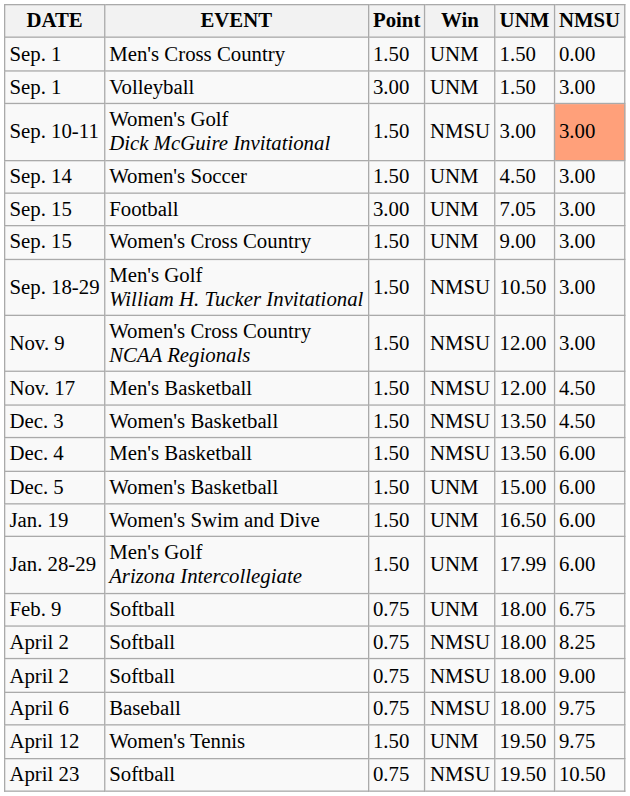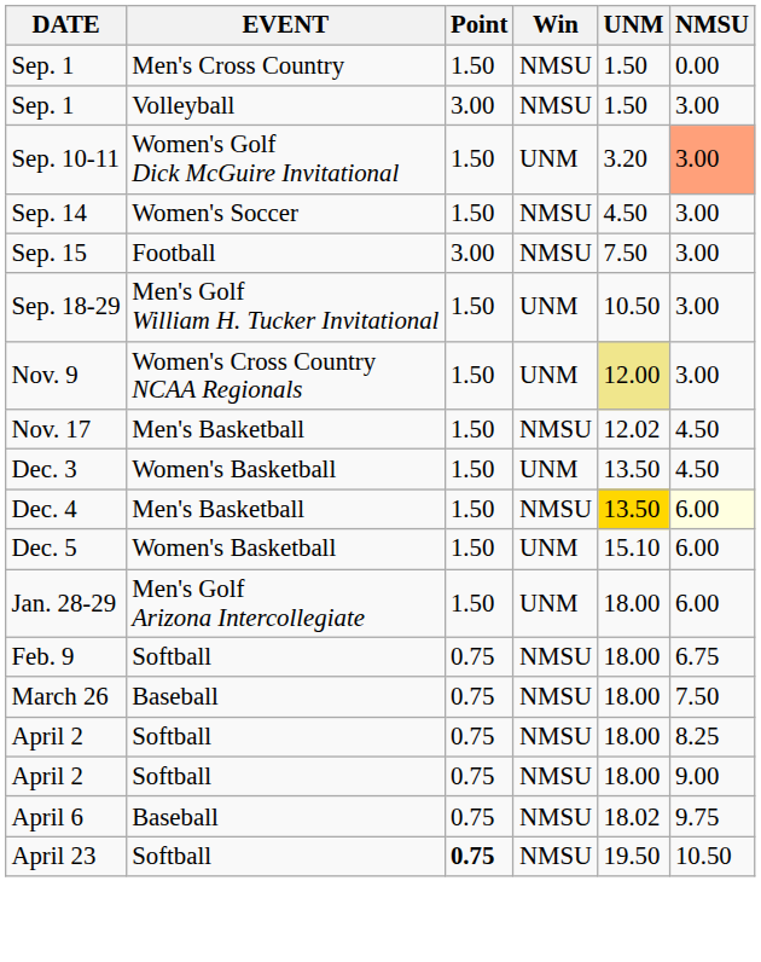 <table class="wikitable">
 <tr>
 <th>DATE</th>
 <th>EVENT</th>
 <th>Point</th>
 <th>Win</th>
 <th>UNM</th>
 <th>NMSU</th>
 </tr>
 <tr>
 <td>Sep. 1</td>
 <td>Men's Cross Country</td>
 <td>1.50</td>
-<td>UNM</td>
+<td>NMSU</td>
 <td>1.50</td>
 <td>0.00</td>
 </tr>
 <tr>
 <td>Sep. 1</td>
 <td>Volleyball</td>
 <td>3.00</td>
-<td>UNM</td>
+<td>NMSU</td>
 <td>1.50</td>
 <td>3.00</td>
 </tr>
 <tr>
 <td>Sep. 10-11</td>
 <td>Women's Golf<br><em>Dick McGuire Invitational</em></td>
 <td>1.50</td>
-<td>NMSU</td>
-<td>3.00</td>
+<td>UNM</td>
+<td>3.20</td>
 <td style="background: lightsalmon;">3.00</td>
 </tr>
 <tr>
 <td>Sep. 14</td>
 <td>Women's Soccer</td>
 <td>1.50</td>
-<td>UNM</td>
+<td>NMSU</td>
 <td>4.50</td>
 <td>3.00</td>
 </tr>
 <tr>
 <td>Sep. 15</td>
 <td>Football</td>
 <td>3.00</td>
-<td>UNM</td>
-<td>7.05</td>
-<td>3.00</td>
-</tr>
-<tr>
-<td>Sep. 15</td>
-<td>Women's Cross Country</td>
-<td>1.50</td>
-<td>UNM</td>
-<td>9.00</td>
+<td>NMSU</td>
+<td>7.50</td>
 <td>3.00</td>
 </tr>
 <tr>
 <td>Sep. 18-29</td>
 <td>Men's Golf<br><em>William H. Tucker Invitational</em></td>
 <td>1.50</td>
-<td>NMSU</td>
+<td>UNM</td>
 <td>10.50</td>
 <td>3.00</td>
 </tr>
 <tr>
 <td>Nov. 9</td>
 <td>Women's Cross Country<br><em>NCAA Regionals</em></td>
 <td>1.50</td>
-<td>NMSU</td>
-<td>12.00</td>
+<td>UNM</td>
+<td style="background: khaki;">12.00</td>
 <td>3.00</td>
 </tr>
 <tr>
 <td>Nov. 17</td>
 <td>Men's Basketball</td>
 <td>1.50</td>
 <td>NMSU</td>
-<td>12.00</td>
+<td>12.02</td>
 <td>4.50</td>
 </tr>
 <tr>
 <td>Dec. 3</td>
 <td>Women's Basketball</td>
 <td>1.50</td>
-<td>NMSU</td>
+<td>UNM</td>
 <td>13.50</td>
 <td>4.50</td>
 </tr>
 <tr>
 <td>Dec. 4</td>
 <td>Men's Basketball</td>
 <td>1.50</td>
 <td>NMSU</td>
-<td>13.50</td>
-<td>6.00</td>
+<td style="background: gold;">13.50</td>
+<td style="background: lightyellow;">6.00</td>
 </tr>
 <tr>
 <td>Dec. 5</td>
 <td>Women's Basketball</td>
 <td>1.50</td>
 <td>UNM</td>
-<td>15.00</td>
-<td>6.00</td>
-</tr>
-<tr>
-<td>Jan. 19</td>
-<td>Women's Swim and Dive</td>
-<td>1.50</td>
-<td>UNM</td>
-<td>16.50</td>
+<td>15.10</td>
 <td>6.00</td>
 </tr>
 <tr>
 <td>Jan. 28-29</td>
 <td>Men's Golf<br><em>Arizona Intercollegiate</em></td>
 <td>1.50</td>
 <td>UNM</td>
-<td>17.99</td>
+<td>18.00</td>
 <td>6.00</td>
 </tr>
 <tr>
 <td>Feb. 9</td>
 <td>Softball</td>
 <td>0.75</td>
-<td>UNM</td>
+<td>NMSU</td>
 <td>18.00</td>
 <td>6.75</td>
+</tr>
+<tr>
+<td>March 26</td>
+<td>Baseball</td>
+<td>0.75</td>
+<td>NMSU</td>
+<td>18.00</td>
+<td>7.50</td>
 </tr>
 <tr>
 <td>April 2</td>
 <td>Softball</td>
 <td>0.75</td>
 <td>NMSU</td>
 <td>18.00</td>
 <td>8.25</td>
 </tr>
 <tr>
 <td>April 2</td>
 <td>Softball</td>
 <td>0.75</td>
 <td>NMSU</td>
 <td>18.00</td>
 <td>9.00</td>
 </tr>
 <tr>
 <td>April 6</td>
 <td>Baseball</td>
 <td>0.75</td>
 <td>NMSU</td>
-<td>18.00</td>
-<td>9.75</td>
-</tr>
-<tr>
-<td>April 12</td>
-<td>Women's Tennis</td>
-<td>1.50</td>
-<td>UNM</td>
-<td>19.50</td>
+<td>18.02</td>
 <td>9.75</td>
 </tr>
 <tr>
 <td>April 23</td>
 <td>Softball</td>
-<td>0.75</td>
+<td><strong>0.75</strong></td>
 <td>NMSU</td>
 <td>19.50</td>
 <td>10.50</td>
 </tr>
 </table>
